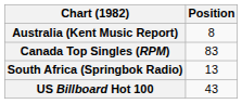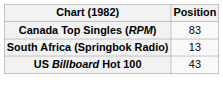 <table class="wikitable sortable plainrowheaders">
 <tr>
 <th>Chart (1982)</th>
 <th>Position</th>
-</tr>
-<tr>
-<th scope="row">Australia (Kent Music Report)</th>
-<td align="center">8</td>
 </tr>
 <tr>
 <th scope="row">Canada Top Singles (<em>RPM</em>)</th>
 <td align="center">83</td>
 </tr>
 <tr>
 <th scope="row">South Africa (Springbok Radio)</th>
 <td align="center">13</td>
 </tr>
 <tr>
 <th scope="row">US <em>Billboard</em> Hot 100</th>
 <td align="center">43</td>
 </tr>
 </table>
